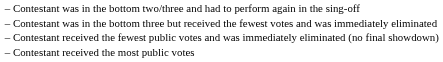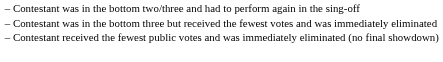 <table>
 <tr>
 <td> –</td>
 <td>Contestant was in the bottom two/three and had to perform again in the sing-off</td>
 </tr>
 <tr>
 <td> –</td>
 <td>Contestant was in the bottom three but received the fewest votes and was immediately eliminated</td>
 </tr>
 <tr>
 <td> –</td>
 <td>Contestant received the fewest public votes and was immediately eliminated (no final showdown)</td>
 </tr>
-<tr>
-<td> –</td>
-<td>Contestant received the most public votes</td>
-</tr>
 </table>
